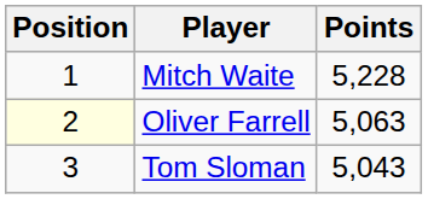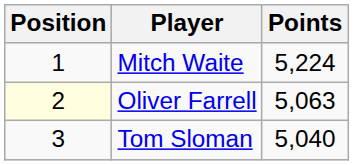 <table class="wikitable">
 <tr>
 <th>Position</th>
 <th>Player</th>
 <th>Points</th>
 </tr>
 <tr>
 <td align=center>1</td>
 <td> <a href='#'>Mitch Waite</a></td>
-<td align=center>5,228</td>
+<td align=center>5,224</td>
 </tr>
 <tr>
 <td align=center style="background: lightyellow;">2</td>
 <td> <a href='#'>Oliver Farrell</a></td>
 <td align=center>5,063</td>
 </tr>
 <tr>
 <td align=center>3</td>
 <td> <a href='#'>Tom Sloman</a></td>
-<td align=center>5,043</td>
+<td align=center>5,040</td>
 </tr>
 </table>
